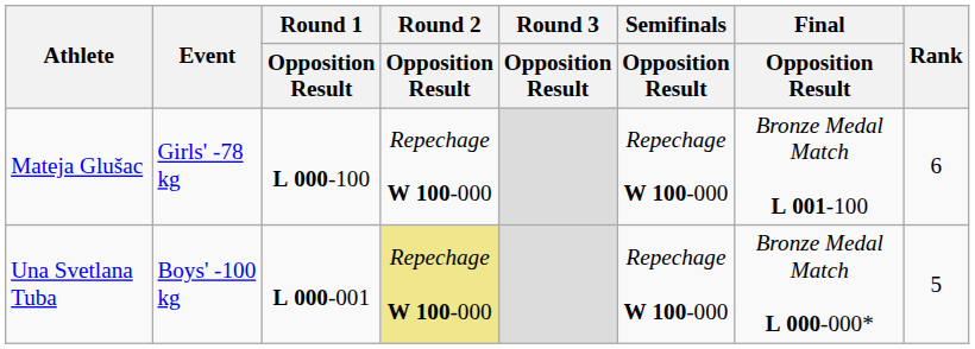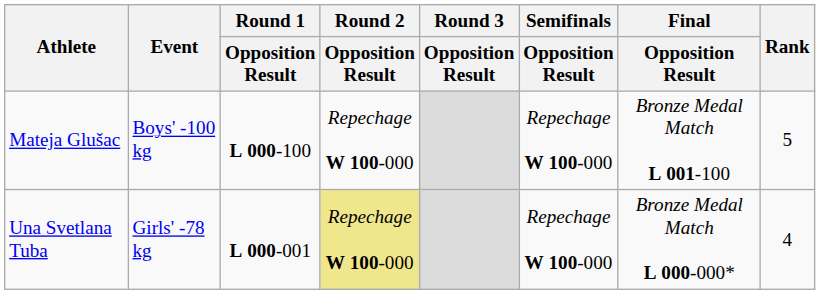 <table class="wikitable" border="1" style="font-size:90%">
 <tr>
 <th rowspan=2>Athlete</th>
 <th rowspan=2>Event</th>
 <th>Round 1</th>
 <th>Round 2</th>
 <th>Round 3</th>
 <th>Semifinals</th>
 <th>Final</th>
 <th rowspan=2>Rank</th>
 </tr>
 <tr>
 <th>Opposition<br>Result</th>
 <th>Opposition<br>Result</th>
 <th>Opposition<br>Result</th>
 <th>Opposition<br>Result</th>
 <th>Opposition<br>Result</th>
 </tr>
 <tr>
 <td><a href='#'>Mateja Glušac</a></td>
-<td><a href='#'>Girls' -78 kg</a></td>
+<td><a href='#'>Boys' -100 kg</a></td>
 <td align=center> <br> <strong>L</strong> <strong>000</strong>-100</td>
 <td align=center><em>Repechage</em><br> <br> <strong>W</strong> <strong>100</strong>-000</td>
 <td bgcolor=#DCDCDC></td>
 <td align=center><em>Repechage</em><br> <br> <strong>W</strong> <strong>100</strong>-000</td>
 <td align=center><em>Bronze Medal Match</em><br> <br> <strong>L</strong> <strong>001</strong>-100</td>
-<td align=center>6</td>
+<td align=center>5</td>
 </tr>
 <tr>
 <td><a href='#'>Una Svetlana Tuba</a></td>
-<td><a href='#'>Boys' -100 kg</a></td>
+<td><a href='#'>Girls' -78 kg</a></td>
 <td align=center> <br> <strong>L</strong> <strong>000</strong>-001</td>
 <td align=center style="background: khaki;"><em>Repechage</em><br> <br> <strong>W</strong> <strong>100</strong>-000</td>
 <td bgcolor=#DCDCDC></td>
 <td align=center><em>Repechage</em><br> <br> <strong>W</strong> <strong>100</strong>-000</td>
 <td align=center><em>Bronze Medal Match</em><br> <br> <strong>L</strong> <strong>000</strong>-000*</td>
-<td align=center>5</td>
+<td align=center>4</td>
 </tr>
 </table>
